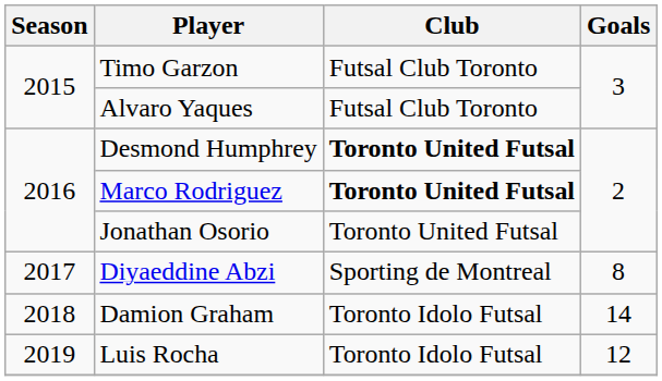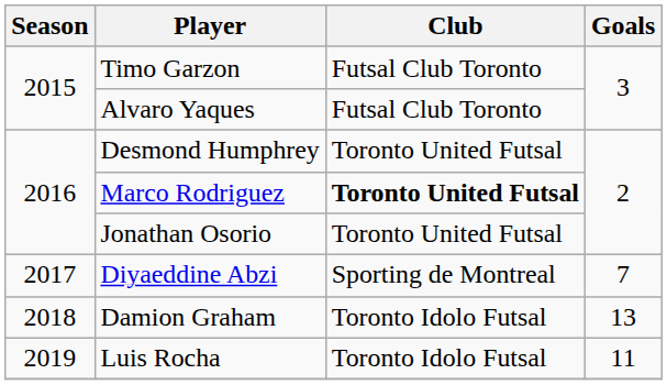 <table class="wikitable" >
 <tr>
 <th>Season</th>
 <th>Player</th>
 <th>Club</th>
 <th>Goals</th>
 </tr>
 <tr>
 <td rowspan="2" style="text-align:center;">2015</td>
 <td> Timo Garzon</td>
 <td>Futsal Club Toronto</td>
 <td rowspan="2" style="text-align:center;">3</td>
 </tr>
 <tr>
 <td> Alvaro Yaques</td>
 <td>Futsal Club Toronto</td>
 </tr>
 <tr>
 <td rowspan="3" style="text-align:center;">2016</td>
 <td> Desmond Humphrey</td>
-<td><strong>Toronto United Futsal</strong></td>
+<td>Toronto United Futsal</td>
 <td rowspan="3" style="text-align:center;">2</td>
 </tr>
 <tr>
 <td> <a href='#'>Marco Rodriguez</a></td>
 <td><strong>Toronto United Futsal</strong></td>
 </tr>
 <tr>
 <td> Jonathan Osorio</td>
 <td>Toronto United Futsal</td>
 </tr>
 <tr>
 <td style="text-align:center;">2017</td>
 <td> <a href='#'>Diyaeddine Abzi</a></td>
 <td>Sporting de Montreal</td>
-<td style="text-align:center;">8</td>
+<td style="text-align:center;">7</td>
 </tr>
 <tr>
 <td style="text-align:center;">2018</td>
 <td> Damion Graham</td>
 <td>Toronto Idolo Futsal</td>
-<td style="text-align:center;">14</td>
+<td style="text-align:center;">13</td>
 </tr>
 <tr>
 <td style="text-align:center;">2019</td>
 <td> Luis Rocha</td>
 <td>Toronto Idolo Futsal</td>
-<td style="text-align:center;">12</td>
+<td style="text-align:center;">11</td>
 </tr>
 <tr>
 </tr>
 </table>
